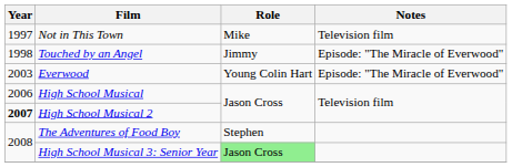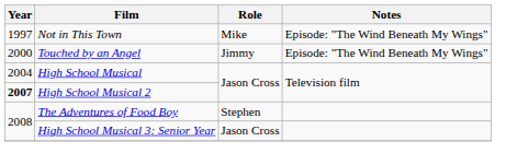 <table class="wikitable sortable">
 <tr>
 <th>Year</th>
 <th>Film</th>
 <th>Role</th>
 <th class="unsortable">Notes</th>
 </tr>
 <tr>
 <td>1997</td>
 <td><em>Not in This Town</em></td>
 <td>Mike</td>
-<td>Television film</td>
+<td>Episode: "The Wind Beneath My Wings"</td>
 </tr>
 <tr>
-<td>1998</td>
+<td>2000</td>
 <td><em><a href='#'>Touched by an Angel</a></em></td>
 <td>Jimmy</td>
-<td>Episode: "The Miracle of Everwood"</td>
+<td>Episode: "The Wind Beneath My Wings"</td>
 </tr>
 <tr>
-<td>2003</td>
-<td><em><a href='#'>Everwood</a></em></td>
-<td>Young Colin Hart</td>
-<td>Episode: "The Miracle of Everwood"</td>
-</tr>
-<tr>
-<td>2006</td>
+<td>2004</td>
 <td><em><a href='#'>High School Musical</a></em></td>
 <td rowspan=2>Jason Cross</td>
 <td rowspan=2>Television film</td>
 </tr>
 <tr>
 <td><strong>2007</strong></td>
 <td><em><a href='#'>High School Musical 2</a></em></td>
 </tr>
 <tr>
 <td rowspan=2>2008</td>
 <td><em><a href='#'>The Adventures of Food Boy</a></em></td>
 <td>Stephen</td>
 <td></td>
 </tr>
 <tr>
 <td><em><a href='#'>High School Musical 3: Senior Year</a></em></td>
-<td style="background: lightgreen;">Jason Cross</td>
+<td>Jason Cross</td>
 <td></td>
 </tr>
 <tr>
 </tr>
 </table>
